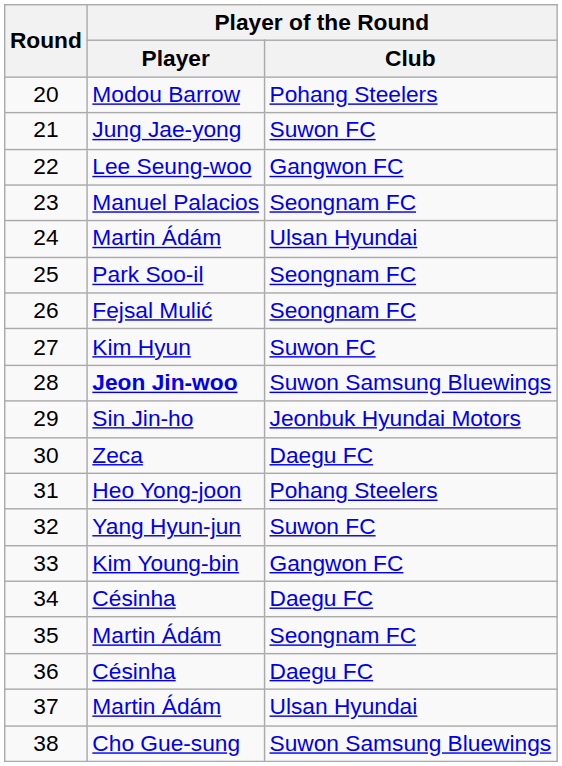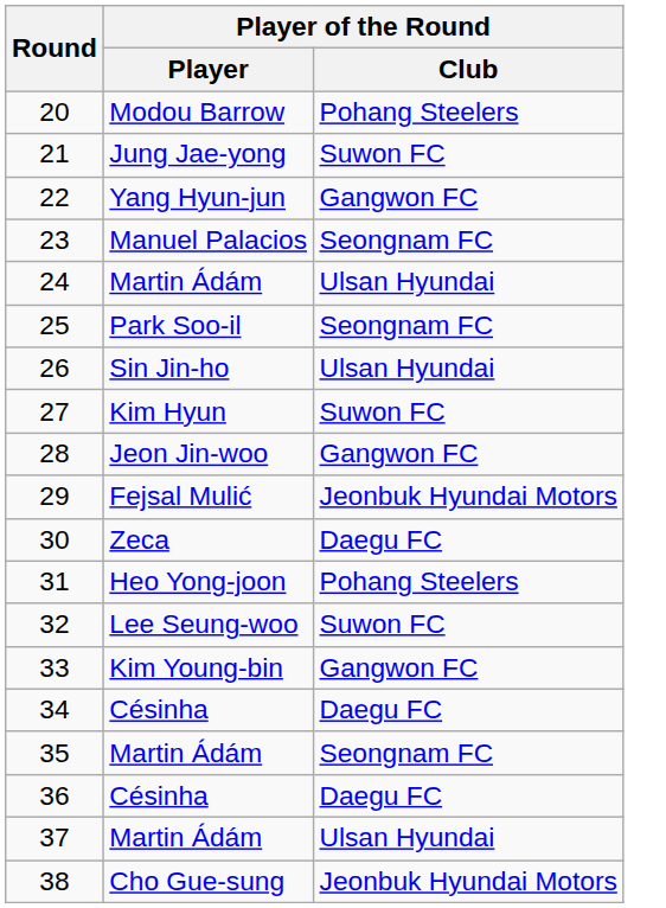 <table class="wikitable">
 <tr>
 <th rowspan=2>Round</th>
 <th colspan=2>Player of the Round</th>
 </tr>
 <tr>
 <th>Player</th>
 <th>Club</th>
 </tr>
 <tr>
 <td align=center>20</td>
 <td> <a href='#'>Modou Barrow</a></td>
 <td><a href='#'>Pohang Steelers</a></td>
 </tr>
 <tr>
 <td align=center>21</td>
 <td> <a href='#'>Jung Jae-yong</a></td>
 <td><a href='#'>Suwon FC</a></td>
 </tr>
 <tr>
 <td align=center>22</td>
-<td> <a href='#'>Lee Seung-woo</a></td>
+<td> <a href='#'>Yang Hyun-jun</a></td>
 <td><a href='#'>Gangwon FC</a></td>
 </tr>
 <tr>
 <td align=center>23</td>
 <td> <a href='#'>Manuel Palacios</a></td>
 <td><a href='#'>Seongnam FC</a></td>
 </tr>
 <tr>
 <td align=center>24</td>
 <td> <a href='#'>Martin Ádám</a></td>
 <td><a href='#'>Ulsan Hyundai</a></td>
 </tr>
 <tr>
 <td align=center>25</td>
 <td> <a href='#'>Park Soo-il</a></td>
 <td><a href='#'>Seongnam FC</a></td>
 </tr>
 <tr>
 <td align=center>26</td>
-<td> <a href='#'>Fejsal Mulić</a></td>
-<td><a href='#'>Seongnam FC</a></td>
+<td> <a href='#'>Sin Jin-ho</a></td>
+<td><a href='#'>Ulsan Hyundai</a></td>
 </tr>
 <tr>
 <td align=center>27</td>
 <td> <a href='#'>Kim Hyun</a></td>
 <td><a href='#'>Suwon FC</a></td>
 </tr>
 <tr>
 <td align=center>28</td>
-<td><strong> <a href='#'>Jeon Jin-woo</a></strong></td>
-<td><a href='#'>Suwon Samsung Bluewings</a></td>
+<td> <a href='#'>Jeon Jin-woo</a></td>
+<td><a href='#'>Gangwon FC</a></td>
 </tr>
 <tr>
 <td align=center>29</td>
-<td> <a href='#'>Sin Jin-ho</a></td>
+<td> <a href='#'>Fejsal Mulić</a></td>
 <td><a href='#'>Jeonbuk Hyundai Motors</a></td>
 </tr>
 <tr>
 <td align=center>30</td>
 <td> <a href='#'>Zeca</a></td>
 <td><a href='#'>Daegu FC</a></td>
 </tr>
 <tr>
 <td align=center>31</td>
 <td> <a href='#'>Heo Yong-joon</a></td>
 <td><a href='#'>Pohang Steelers</a></td>
 </tr>
 <tr>
 <td align=center>32</td>
-<td> <a href='#'>Yang Hyun-jun</a></td>
+<td> <a href='#'>Lee Seung-woo</a></td>
 <td><a href='#'>Suwon FC</a></td>
 </tr>
 <tr>
 <td align=center>33</td>
 <td> <a href='#'>Kim Young-bin</a></td>
 <td><a href='#'>Gangwon FC</a></td>
 </tr>
 <tr>
 <td align=center>34</td>
 <td> <a href='#'>Césinha</a></td>
 <td><a href='#'>Daegu FC</a></td>
 </tr>
 <tr>
 <td align=center>35</td>
 <td> <a href='#'>Martin Ádám</a></td>
 <td><a href='#'>Seongnam FC</a></td>
 </tr>
 <tr>
 <td align=center>36</td>
 <td> <a href='#'>Césinha</a></td>
 <td><a href='#'>Daegu FC</a></td>
 </tr>
 <tr>
 <td align=center>37</td>
 <td> <a href='#'>Martin Ádám</a></td>
 <td><a href='#'>Ulsan Hyundai</a></td>
 </tr>
 <tr>
 <td align=center>38</td>
 <td> <a href='#'>Cho Gue-sung</a></td>
-<td><a href='#'>Suwon Samsung Bluewings</a></td>
+<td><a href='#'>Jeonbuk Hyundai Motors</a></td>
 </tr>
 <tr>
 </tr>
 </table>
